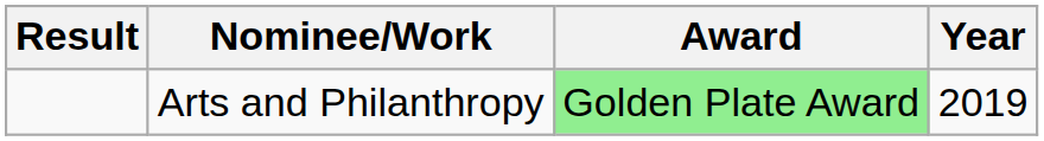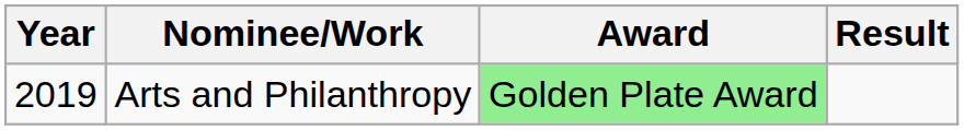 <table class="wikitable">
 <tr>
-<th>Result</th>
+<th>Year</th>
 <th>Nominee/Work</th>
 <th>Award</th>
-<th>Year</th>
+<th>Result</th>
 </tr>
 <tr>
-<td></td>
+<td>2019</td>
 <td>Arts and Philanthropy</td>
 <td style="background: lightgreen;">Golden Plate Award</td>
-<td>2019</td>
+<td></td>
 </tr>
 </table>
